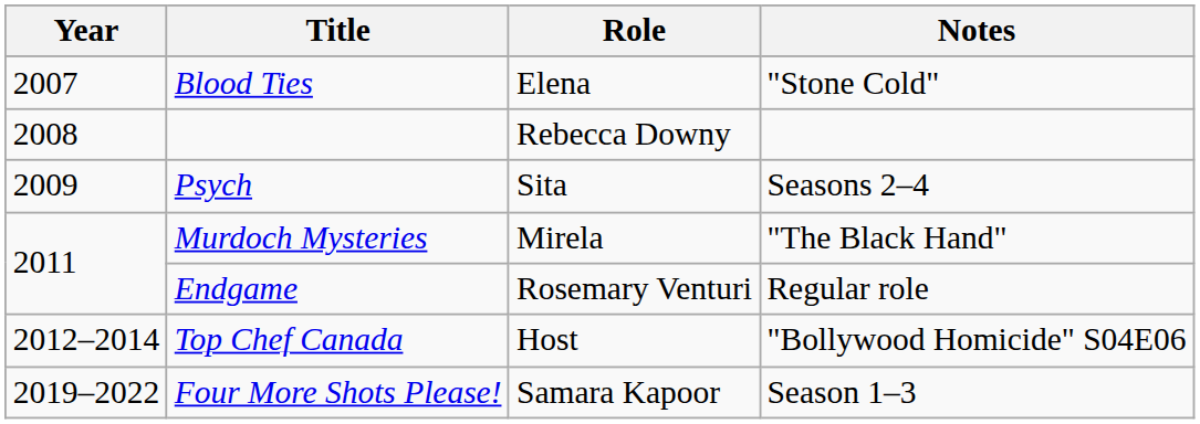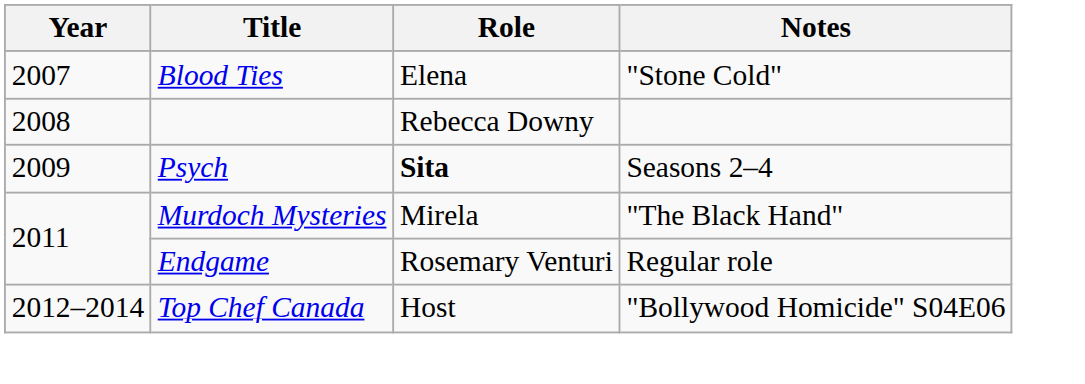 <table class="wikitable sortable">
 <tr>
 <th>Year</th>
 <th>Title</th>
 <th>Role</th>
 <th class="unsortable">Notes</th>
 </tr>
 <tr>
 <td>2007</td>
 <td><em><a href='#'>Blood Ties</a></em></td>
 <td>Elena</td>
 <td>"Stone Cold"</td>
 </tr>
 <tr>
 <td>2008</td>
 <td><em></em></td>
 <td>Rebecca Downy</td>
 <td></td>
 </tr>
 <tr>
 <td>2009</td>
 <td><em><a href='#'>Psych</a></em></td>
-<td>Sita</td>
+<td><strong>Sita</strong></td>
 <td>Seasons 2–4</td>
 </tr>
 <tr>
 <td rowspan="2">2011</td>
 <td><em><a href='#'>Murdoch Mysteries</a></em></td>
 <td>Mirela</td>
 <td>"The Black Hand"</td>
 </tr>
 <tr>
 <td><em><a href='#'>Endgame</a></em></td>
 <td>Rosemary Venturi</td>
 <td>Regular role</td>
 </tr>
 <tr>
 <td>2012–2014</td>
 <td><em><a href='#'>Top Chef Canada</a></em></td>
 <td>Host</td>
 <td>"Bollywood Homicide" S04E06</td>
 </tr>
-<tr>
-<td>2019–2022</td>
-<td><em><a href='#'>Four More Shots Please!</a></em></td>
-<td>Samara Kapoor</td>
-<td>Season 1–3</td>
-</tr>
 </table>
